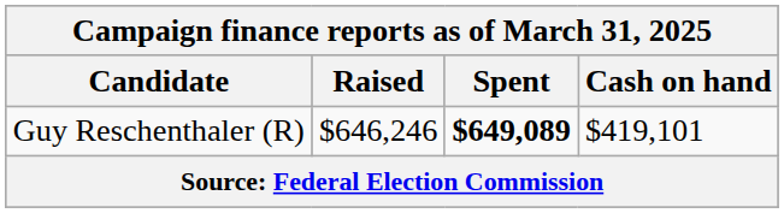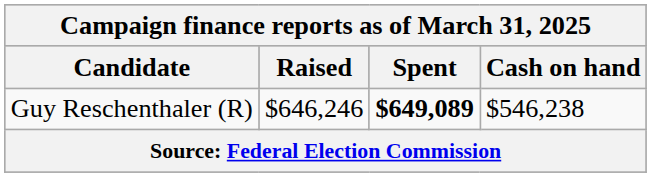 <table class="wikitable sortable">
 <tr>
 <th colspan=4>Campaign finance reports as of March 31, 2025</th>
 </tr>
 <tr style="text-align:center;">
 <th>Candidate</th>
 <th>Raised</th>
 <th>Spent</th>
 <th>Cash on hand</th>
 </tr>
 <tr>
 <td>Guy Reschenthaler (R)</td>
 <td>$646,246</td>
 <td><strong>$649,089</strong></td>
-<td>$419,101</td>
+<td>$546,238</td>
 </tr>
 <tr>
 <th colspan="4"><small>Source: <a href='#'>Federal Election Commission</a></small></th>
 </tr>
 </table>
